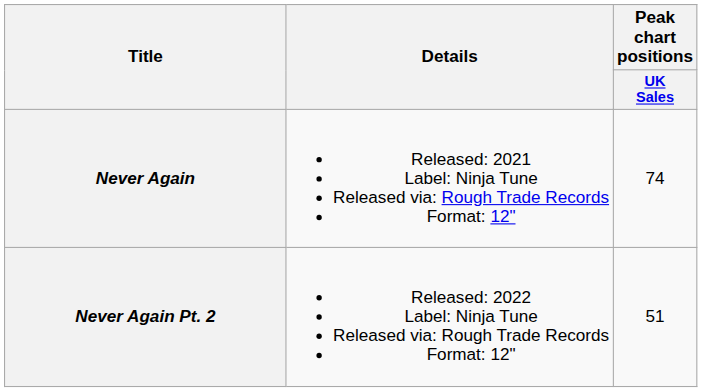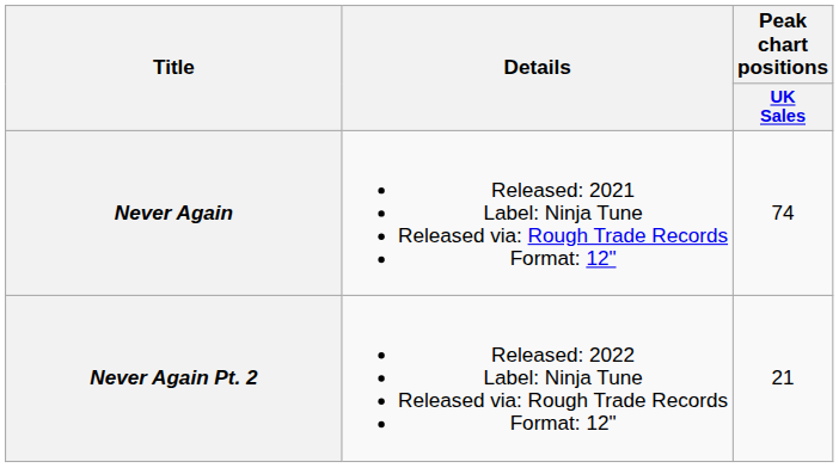 <table class="wikitable plainrowheaders" style="text-align:center;">
 <tr>
 <th scope="col" rowspan="2" style="width:16em;">Title</th>
 <th scope="col" rowspan="2">Details</th>
 <th scope="col">Peak chart positions</th>
 </tr>
 <tr>
 <th scope="col" style="width:3em;font-size:85%;"><a href='#'>UK<br>Sales</a><br></th>
 </tr>
 <tr>
 <th scope="row"><em>Never Again</em></th>
 <td><br><ul><li>Released: 2021</li><li>Label: Ninja Tune</li><li>Released via: <a href='#'>Rough Trade Records</a></li><li>Format: <a href='#'>12"</a></li></ul></td>
 <td>74</td>
 </tr>
 <tr>
 <th scope="row"><em>Never Again Pt. 2</em></th>
 <td><br><ul><li>Released: 2022</li><li>Label: Ninja Tune</li><li>Released via: Rough Trade Records</li><li>Format: 12"</li></ul></td>
-<td>51</td>
+<td>21</td>
 </tr>
 </table>
